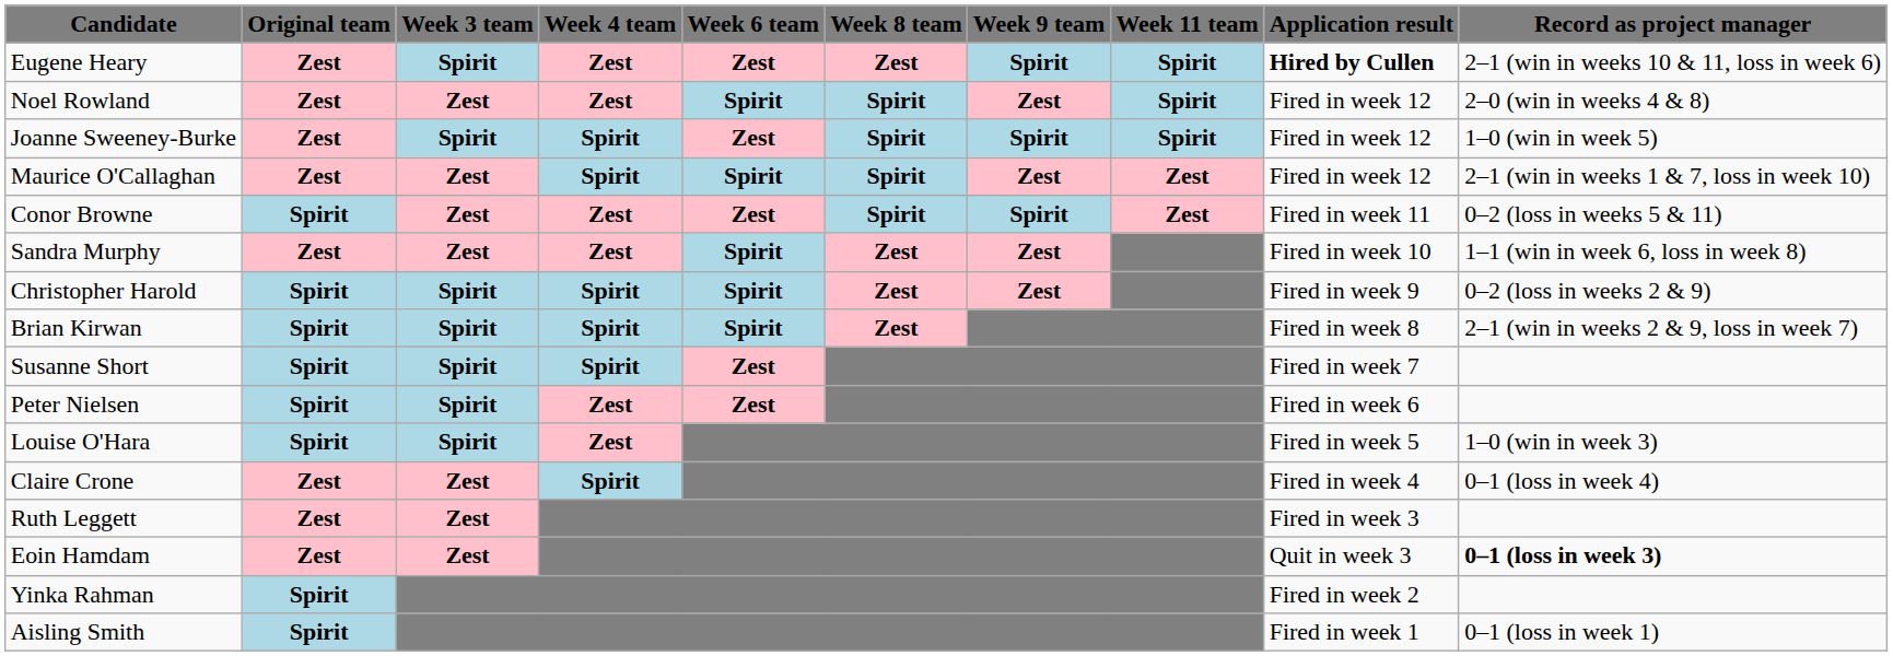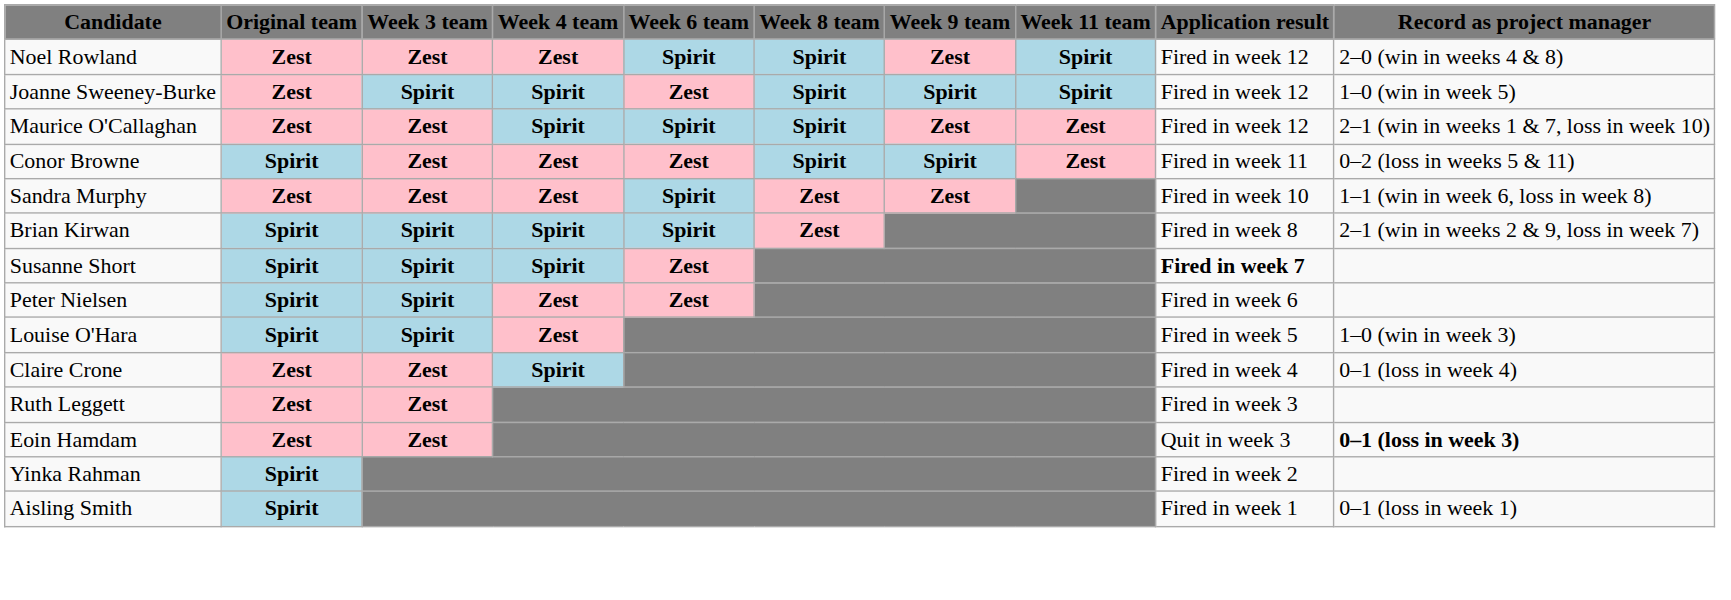 <table class="wikitable">
 <tr>
 <th style="background:gray;"><span>Candidate</span></th>
 <th style="background:gray;"><span>Original team</span></th>
 <th style="background:gray;"><span>Week 3 team</span></th>
 <th style="background:gray;"><span>Week 4 team</span></th>
 <th style="background:gray;"><span>Week 6 team</span></th>
 <th style="background:gray;"><span>Week 8 team</span></th>
 <th style="background:gray;"><span>Week 9 team</span></th>
 <th style="background:gray;"><span>Week 11 team</span></th>
 <th style="background:gray;"><span>Application result</span></th>
 <th style="background:gray;"><span>Record as project manager</span></th>
-</tr>
-<tr>
-<td>Eugene Heary</td>
-<td style="background:pink; text-align:center;"><strong>Zest</strong></td>
-<td style="background:lightblue; text-align:center;"><strong>Spirit</strong></td>
-<td style="background:pink; text-align:center;"><strong>Zest</strong></td>
-<td style="background:pink; text-align:center;"><strong>Zest</strong></td>
-<td style="background:pink; text-align:center;"><strong>Zest</strong></td>
-<td style="background:lightblue; text-align:center;"><strong>Spirit</strong></td>
-<td style="background:lightblue; text-align:center;"><strong>Spirit</strong></td>
-<td><strong>Hired by Cullen</strong></td>
-<td>2–1 (win in weeks 10 & 11, loss in week 6)</td>
 </tr>
 <tr>
 <td>Noel Rowland</td>
 <td style="background:pink; text-align:center;"><strong>Zest</strong></td>
 <td style="background:pink; text-align:center;"><strong>Zest</strong></td>
 <td style="background:pink; text-align:center;"><strong>Zest</strong></td>
 <td style="background:lightblue; text-align:center;"><strong>Spirit</strong></td>
 <td style="background:lightblue; text-align:center;"><strong>Spirit</strong></td>
 <td style="background:pink; text-align:center;"><strong>Zest</strong></td>
 <td style="background:lightblue; text-align:center;"><strong>Spirit</strong></td>
 <td>Fired in week 12</td>
 <td>2–0 (win in weeks 4 & 8)</td>
 </tr>
 <tr>
 <td>Joanne Sweeney-Burke</td>
 <td style="background:pink; text-align:center;"><strong>Zest</strong></td>
 <td style="background:lightblue; text-align:center;"><strong>Spirit</strong></td>
 <td style="background:lightblue; text-align:center;"><strong>Spirit</strong></td>
 <td style="background:pink; text-align:center;"><strong>Zest</strong></td>
 <td style="background:lightblue; text-align:center;"><strong>Spirit</strong></td>
 <td style="background:lightblue; text-align:center;"><strong>Spirit</strong></td>
 <td style="background:lightblue; text-align:center;"><strong>Spirit</strong></td>
 <td>Fired in week 12</td>
 <td>1–0 (win in week 5)</td>
 </tr>
 <tr>
 <td>Maurice O'Callaghan</td>
 <td style="background:pink; text-align:center;"><strong>Zest</strong></td>
 <td style="background:pink; text-align:center;"><strong>Zest</strong></td>
 <td style="background:lightblue; text-align:center;"><strong>Spirit</strong></td>
 <td style="background:lightblue; text-align:center;"><strong>Spirit</strong></td>
 <td style="background:lightblue; text-align:center;"><strong>Spirit</strong></td>
 <td style="background:pink; text-align:center;"><strong>Zest</strong></td>
 <td style="background:pink; text-align:center;"><strong>Zest</strong></td>
 <td>Fired in week 12</td>
 <td>2–1 (win in weeks 1 & 7, loss in week 10)</td>
 </tr>
 <tr>
 <td>Conor Browne</td>
 <td style="background:lightblue; text-align:center;"><strong>Spirit</strong></td>
 <td style="background:pink; text-align:center;"><strong>Zest</strong></td>
 <td style="background:pink; text-align:center;"><strong>Zest</strong></td>
 <td style="background:pink; text-align:center;"><strong>Zest</strong></td>
 <td style="background:lightblue; text-align:center;"><strong>Spirit</strong></td>
 <td style="background:lightblue; text-align:center;"><strong>Spirit</strong></td>
 <td style="background:pink; text-align:center;"><strong>Zest</strong></td>
 <td>Fired in week 11</td>
 <td>0–2 (loss in weeks 5 & 11)</td>
 </tr>
 <tr>
 <td>Sandra Murphy</td>
 <td style="background:pink; text-align:center;"><strong>Zest</strong></td>
 <td style="background:pink; text-align:center;"><strong>Zest</strong></td>
 <td style="background:pink; text-align:center;"><strong>Zest</strong></td>
 <td style="background:lightblue; text-align:center;"><strong>Spirit</strong></td>
 <td style="background:pink; text-align:center;"><strong>Zest</strong></td>
 <td style="background:pink; text-align:center;"><strong>Zest</strong></td>
 <td bgcolor=gray></td>
 <td>Fired in week 10</td>
 <td>1–1 (win in week 6, loss in week 8)</td>
 </tr>
 <tr>
-<td>Christopher Harold</td>
-<td style="background:lightblue; text-align:center;"><strong>Spirit</strong></td>
-<td style="background:lightblue; text-align:center;"><strong>Spirit</strong></td>
-<td style="background:lightblue; text-align:center;"><strong>Spirit</strong></td>
-<td style="background:lightblue; text-align:center;"><strong>Spirit</strong></td>
-<td style="background:pink; text-align:center;"><strong>Zest</strong></td>
-<td style="background:pink; text-align:center;"><strong>Zest</strong></td>
-<td bgcolor=gray></td>
-<td>Fired in week 9</td>
-<td>0–2 (loss in weeks 2 & 9)</td>
-</tr>
-<tr>
 <td>Brian Kirwan</td>
 <td style="background:lightblue; text-align:center;"><strong>Spirit</strong></td>
 <td style="background:lightblue; text-align:center;"><strong>Spirit</strong></td>
 <td style="background:lightblue; text-align:center;"><strong>Spirit</strong></td>
 <td style="background:lightblue; text-align:center;"><strong>Spirit</strong></td>
 <td style="background:pink; text-align:center;"><strong>Zest</strong></td>
 <td colspan="2" style="background:gray;"></td>
 <td>Fired in week 8</td>
 <td>2–1 (win in weeks 2 & 9, loss in week 7)</td>
 </tr>
 <tr>
 <td>Susanne Short</td>
 <td style="background:lightblue; text-align:center;"><strong>Spirit</strong></td>
 <td style="background:lightblue; text-align:center;"><strong>Spirit</strong></td>
 <td style="background:lightblue; text-align:center;"><strong>Spirit</strong></td>
 <td style="background:pink; text-align:center;"><strong>Zest</strong></td>
 <td colspan="3" style="background:gray;"></td>
-<td>Fired in week 7</td>
+<td><strong>Fired in week 7</strong></td>
 <td></td>
 </tr>
 <tr>
 <td>Peter Nielsen</td>
 <td style="background:lightblue; text-align:center;"><strong>Spirit</strong></td>
 <td style="background:lightblue; text-align:center;"><strong>Spirit</strong></td>
 <td style="background:pink; text-align:center;"><strong>Zest</strong></td>
 <td style="background:pink; text-align:center;"><strong>Zest</strong></td>
 <td colspan="3" style="background:gray;"></td>
 <td>Fired in week 6</td>
 <td></td>
 </tr>
 <tr>
 <td>Louise O'Hara</td>
 <td style="background:lightblue; text-align:center;"><strong>Spirit</strong></td>
 <td style="background:lightblue; text-align:center;"><strong>Spirit</strong></td>
 <td style="background:pink; text-align:center;"><strong>Zest</strong></td>
 <td colspan="4" style="background:gray;"></td>
 <td>Fired in week 5</td>
 <td>1–0 (win in week 3)</td>
 </tr>
 <tr>
 <td>Claire Crone</td>
 <td style="background:pink; text-align:center;"><strong>Zest</strong></td>
 <td style="background:pink; text-align:center;"><strong>Zest</strong></td>
 <td style="background:lightblue; text-align:center;"><strong>Spirit</strong></td>
 <td colspan="4" style="background:gray;"></td>
 <td>Fired in week 4</td>
 <td>0–1 (loss in week 4)</td>
 </tr>
 <tr>
 <td>Ruth Leggett</td>
 <td style="background:pink; text-align:center;"><strong>Zest</strong></td>
 <td style="background:pink; text-align:center;"><strong>Zest</strong></td>
 <td colspan="5" style="background:gray;"></td>
 <td>Fired in week 3</td>
 <td></td>
 </tr>
 <tr>
 <td>Eoin Hamdam</td>
 <td style="background:pink; text-align:center;"><strong>Zest</strong></td>
 <td style="background:pink; text-align:center;"><strong>Zest</strong></td>
 <td colspan="5" style="background:gray;"></td>
 <td>Quit in week 3</td>
 <td><strong>0–1 (loss in week 3)</strong></td>
 </tr>
 <tr>
 <td>Yinka Rahman</td>
 <td style="background:lightblue; text-align:center;"><strong>Spirit</strong></td>
 <td colspan="6" style="background:gray;"></td>
 <td>Fired in week 2</td>
 <td></td>
 </tr>
 <tr>
 <td>Aisling Smith</td>
 <td style="background:lightblue; text-align:center;"><strong>Spirit</strong></td>
 <td colspan="6" style="background:gray;"></td>
 <td>Fired in week 1</td>
 <td>0–1 (loss in week 1)</td>
 </tr>
 </table>
